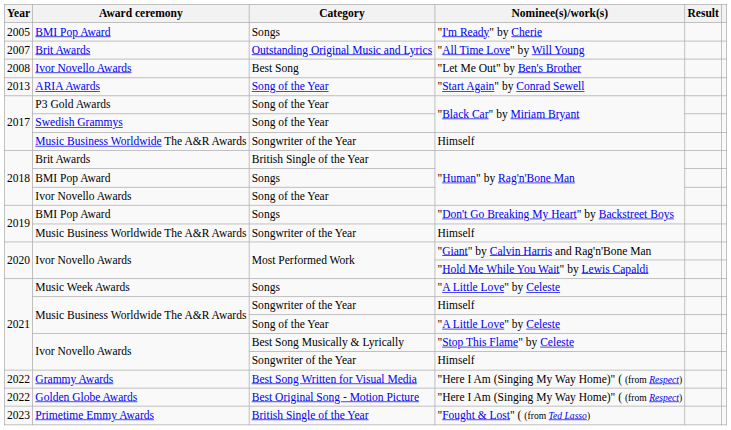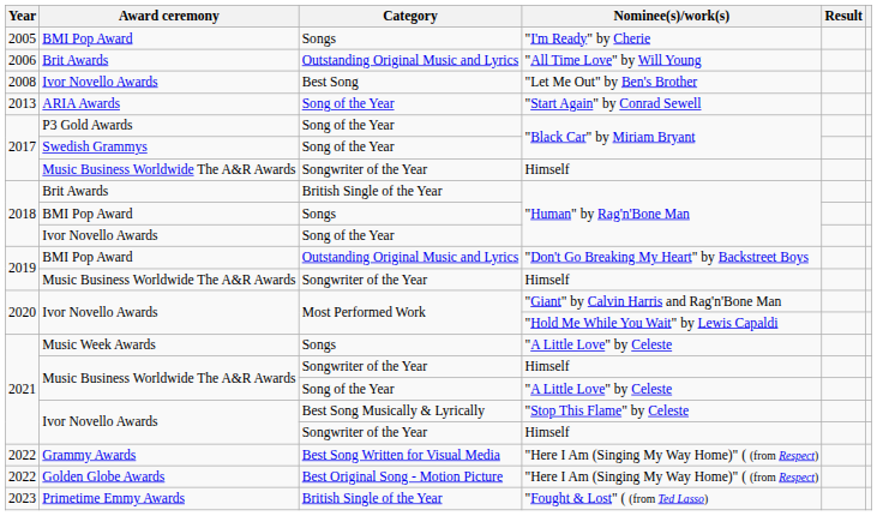 <table class="wikitable sortable plainrowheaders">
 <tr>
 <th scope="col">Year</th>
 <th scope="col">Award ceremony</th>
 <th scope="col">Category</th>
 <th scope="col">Nominee(s)/work(s)</th>
 <th scope="col">Result</th>
 <th scope="col" class="unsortable"></th>
 </tr>
 <tr>
 <td>2005</td>
 <td><a href='#'>BMI Pop Award</a></td>
 <td>Songs</td>
 <td>"<a href='#'>I'm Ready</a>" by <a href='#'>Cherie</a></td>
 <td></td>
 <td></td>
 </tr>
 <tr>
-<td>2007</td>
+<td>2006</td>
 <td><a href='#'>Brit Awards</a></td>
 <td><a href='#'>Outstanding Original Music and Lyrics</a></td>
 <td>"<a href='#'>All Time Love</a>" by <a href='#'>Will Young</a></td>
 <td></td>
 <td></td>
 </tr>
 <tr>
 <td>2008</td>
 <td><a href='#'>Ivor Novello Awards</a></td>
 <td>Best Song</td>
 <td>"Let Me Out" by <a href='#'>Ben's Brother</a></td>
 <td></td>
 <td></td>
 </tr>
 <tr>
 <td>2013</td>
 <td><a href='#'>ARIA Awards</a></td>
 <td><a href='#'>Song of the Year</a></td>
 <td>"<a href='#'>Start Again</a>" by <a href='#'>Conrad Sewell</a></td>
 <td></td>
 <td></td>
 </tr>
 <tr>
 <td rowspan="3">2017</td>
 <td>P3 Gold Awards</td>
 <td>Song of the Year</td>
 <td rowspan="2">"<a href='#'>Black Car</a>" by <a href='#'>Miriam Bryant</a></td>
 <td></td>
 <td></td>
 </tr>
 <tr>
 <td><a href='#'>Swedish Grammys</a></td>
 <td>Song of the Year</td>
 <td></td>
 <td></td>
 </tr>
 <tr>
 <td><a href='#'>Music Business Worldwide</a> The A&R Awards</td>
 <td>Songwriter of the Year</td>
 <td>Himself</td>
 <td></td>
 <td></td>
 </tr>
 <tr>
 <td rowspan="3">2018</td>
 <td>Brit Awards</td>
 <td>British Single of the Year</td>
 <td rowspan="3">"<a href='#'>Human</a>" by <a href='#'>Rag'n'Bone Man</a></td>
 <td></td>
 <td></td>
 </tr>
 <tr>
 <td>BMI Pop Award</td>
 <td>Songs</td>
 <td></td>
 <td></td>
 </tr>
 <tr>
 <td>Ivor Novello Awards</td>
 <td>Song of the Year</td>
 <td></td>
 <td></td>
 </tr>
 <tr>
 <td rowspan="2">2019</td>
 <td>BMI Pop Award</td>
-<td>Songs</td>
+<td><a href='#'>Outstanding Original Music and Lyrics</a></td>
 <td>"<a href='#'>Don't Go Breaking My Heart</a>" by <a href='#'>Backstreet Boys</a></td>
 <td></td>
 <td></td>
 </tr>
 <tr>
 <td>Music Business Worldwide The A&R Awards</td>
 <td>Songwriter of the Year</td>
 <td>Himself</td>
 <td></td>
 <td></td>
 </tr>
 <tr>
 <td rowspan="2">2020</td>
 <td rowspan="2">Ivor Novello Awards</td>
 <td rowspan="2">Most Performed Work</td>
 <td>"<a href='#'>Giant</a>" by <a href='#'>Calvin Harris</a> and Rag'n'Bone Man</td>
 <td></td>
 <td></td>
 </tr>
 <tr>
 <td>"<a href='#'>Hold Me While You Wait</a>" by <a href='#'>Lewis Capaldi</a></td>
 <td></td>
 <td></td>
 </tr>
 <tr>
 <td rowspan="5">2021</td>
 <td>Music Week Awards</td>
 <td>Songs</td>
 <td>"<a href='#'>A Little Love</a>" by <a href='#'>Celeste</a></td>
 <td></td>
 <td></td>
 </tr>
 <tr>
 <td rowspan="2">Music Business Worldwide The A&R Awards</td>
 <td>Songwriter of the Year</td>
 <td>Himself</td>
 <td></td>
 <td></td>
 </tr>
 <tr>
 <td>Song of the Year</td>
 <td>"<a href='#'>A Little Love</a>" by <a href='#'>Celeste</a></td>
 <td></td>
 <td></td>
 </tr>
 <tr>
 <td rowspan="2">Ivor Novello Awards</td>
 <td>Best Song Musically & Lyrically</td>
 <td>"<a href='#'>Stop This Flame</a>" by <a href='#'>Celeste</a></td>
 <td></td>
 <td></td>
 </tr>
 <tr>
 <td>Songwriter of the Year</td>
 <td>Himself</td>
 <td></td>
 <td></td>
 </tr>
 <tr>
 <td>2022</td>
 <td><a href='#'>Grammy Awards</a></td>
 <td><a href='#'>Best Song Written for Visual Media</a></td>
 <td>"Here I Am (Singing My Way Home)" ( <small>(from <em><a href='#'>Respect</a></em>)</small></td>
 <td></td>
 <td></td>
 </tr>
 <tr>
 <td>2022</td>
 <td><a href='#'>Golden Globe Awards</a></td>
 <td><a href='#'>Best Original Song - Motion Picture</a></td>
 <td>"Here I Am (Singing My Way Home)" ( <small>(from <em><a href='#'>Respect</a></em>)</small></td>
 <td></td>
 <td></td>
 </tr>
 <tr>
 <td>2023</td>
 <td><a href='#'>Primetime Emmy Awards</a></td>
 <td><a href='#'>British Single of the Year</a></td>
 <td>"<a href='#'>Fought & Lost</a>" ( <small>(from <em><a href='#'>Ted Lasso</a></em>)</small></td>
 <td></td>
 <td></td>
 </tr>
 </table>
